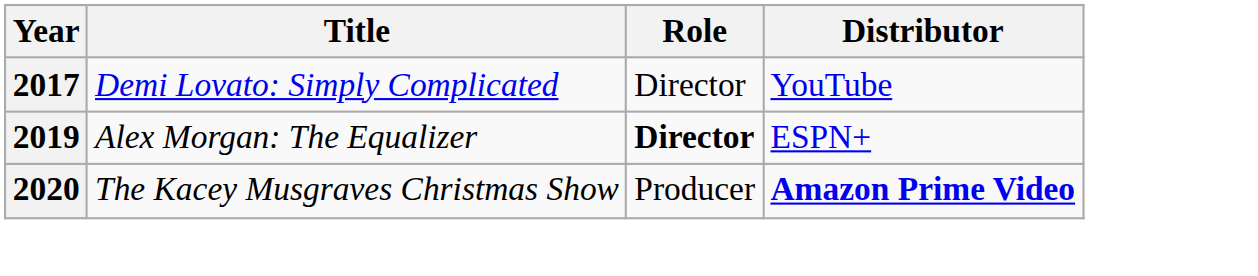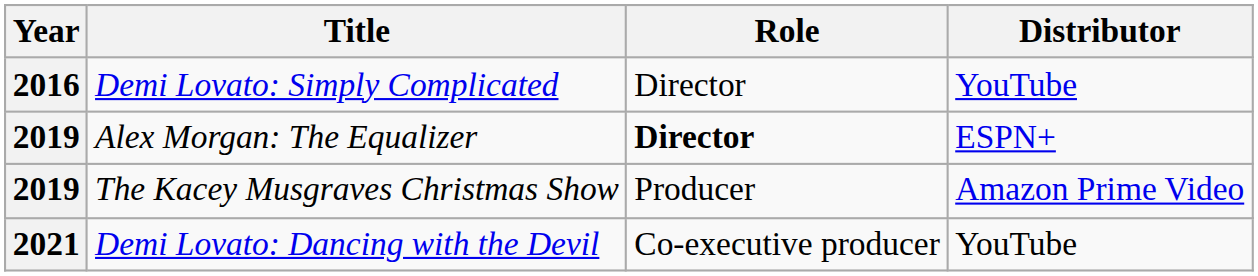 <table class="wikitable plainrowheaders">
 <tr>
 <th scope="col">Year</th>
 <th scope="col">Title</th>
 <th scope="col">Role</th>
 <th scope="col">Distributor</th>
 </tr>
 <tr>
-<th scope="row">2017</th>
+<th scope="row">2016</th>
 <td><em><a href='#'>Demi Lovato: Simply Complicated</a></em></td>
 <td>Director</td>
 <td><a href='#'>YouTube</a></td>
 </tr>
 <tr>
 <th scope="row">2019</th>
 <td><em>Alex Morgan: The Equalizer</em></td>
 <td><strong>Director</strong></td>
 <td><a href='#'>ESPN+</a></td>
 </tr>
 <tr>
-<th scope="row">2020</th>
+<th scope="row">2019</th>
 <td><em>The Kacey Musgraves Christmas Show</em></td>
 <td>Producer</td>
-<td><strong><a href='#'>Amazon Prime Video</a></strong></td>
+<td><a href='#'>Amazon Prime Video</a></td>
+</tr>
+<tr>
+<th scope="row">2021</th>
+<td><em><a href='#'>Demi Lovato: Dancing with the Devil</a></em></td>
+<td>Co-executive producer</td>
+<td>YouTube</td>
 </tr>
 </table>
